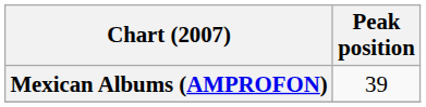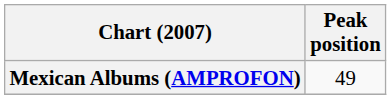 <table class="wikitable sortable plainrowheaders">
 <tr>
 <th scope="col">Chart (2007)</th>
 <th scope="col">Peak<br>position</th>
 </tr>
 <tr>
 <th scope="row">Mexican Albums (<a href='#'>AMPROFON</a>)</th>
-<td style="text-align:center;">39</td>
+<td style="text-align:center;">49</td>
 </tr>
 <tr>
 </tr>
 </table>
